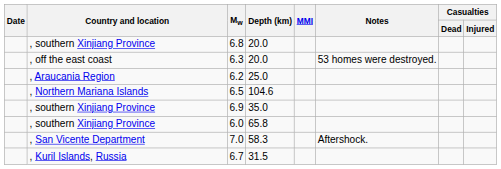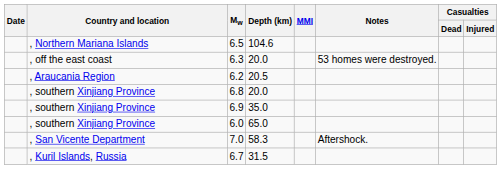 <table class="wikitable sortable sort-under" style="border:1px black; margin-left:1em;">
 <tr>
 <th rowspan="2"><small>Date</small></th>
 <th rowspan="2" style="width: 310px"><small>Country and location</small></th>
 <th rowspan="2"><small>M<sub>w</sub></small></th>
 <th rowspan="2"><small>Depth (km)</small></th>
 <th rowspan="2"><small><a href='#'>MMI</a></small></th>
 <th rowspan="2" class="unsortable"><small>Notes</small></th>
 <th colspan="2"><small>Casualties</small></th>
 </tr>
 <tr>
 <th><small>Dead</small></th>
 <th><small>Injured</small></th>
 </tr>
 <tr>
 <td></td>
-<td>, southern <a href='#'>Xinjiang Province</a></td>
-<td>6.8</td>
-<td>20.0</td>
+<td>, <a href='#'>Northern Mariana Islands</a></td>
+<td>6.5</td>
+<td>104.6</td>
 <td></td>
 <td></td>
 <td></td>
 <td></td>
 </tr>
 <tr>
 <td></td>
 <td>, off the east coast</td>
 <td>6.3</td>
 <td>20.0</td>
 <td></td>
 <td>53 homes were destroyed.</td>
 <td></td>
 <td></td>
 </tr>
 <tr>
 <td></td>
 <td>, <a href='#'>Araucania Region</a></td>
 <td>6.2</td>
-<td>25.0</td>
+<td>20.5</td>
 <td></td>
 <td></td>
 <td></td>
 <td></td>
 </tr>
 <tr>
 <td></td>
-<td>, <a href='#'>Northern Mariana Islands</a></td>
-<td>6.5</td>
-<td>104.6</td>
+<td>, southern <a href='#'>Xinjiang Province</a></td>
+<td>6.8</td>
+<td>20.0</td>
 <td></td>
 <td></td>
 <td></td>
 <td></td>
 </tr>
 <tr>
 <td></td>
 <td>, southern <a href='#'>Xinjiang Province</a></td>
 <td>6.9</td>
 <td>35.0</td>
 <td></td>
 <td></td>
 <td></td>
 <td></td>
 </tr>
 <tr>
 <td></td>
 <td>, southern <a href='#'>Xinjiang Province</a></td>
 <td>6.0</td>
-<td>65.8</td>
+<td>65.0</td>
 <td></td>
 <td></td>
 <td></td>
 <td></td>
 </tr>
 <tr>
 <td></td>
 <td>, <a href='#'>San Vicente Department</a></td>
 <td>7.0</td>
 <td>58.3</td>
 <td></td>
 <td>Aftershock.</td>
 <td></td>
 <td></td>
 </tr>
 <tr>
 <td></td>
 <td>, <a href='#'>Kuril Islands</a>, <a href='#'>Russia</a></td>
 <td>6.7</td>
 <td>31.5</td>
 <td></td>
 <td></td>
 <td></td>
 <td></td>
 </tr>
 </table>
